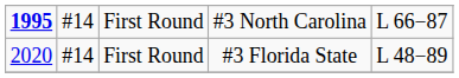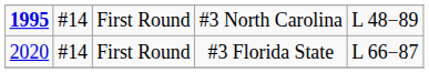 <table class="wikitable" style="text-align:center">
 <tr>
 </tr>
 <tr>
 <td rowspan=1><strong><a href='#'>1995</a></strong></td>
 <td>#14</td>
 <td>First Round</td>
 <td>#3 North Carolina</td>
-<td>L 66−87</td>
+<td>L 48−89</td>
 </tr>
 <tr style="text-align:center;">
 <td rowspan=1><a href='#'>2020</a></td>
 <td>#14</td>
 <td>First Round</td>
 <td>#3 Florida State</td>
-<td>L 48−89</td>
+<td>L 66−87</td>
 </tr>
 <tr style="text-align:center;">
 </tr>
 </table>
